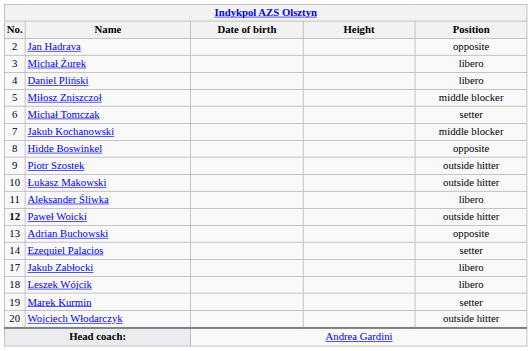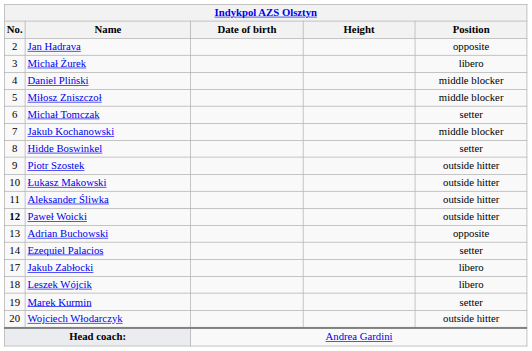 <table class="wikitable collapsible collapsed" style="font-size:100%; text-align:center">
 <tr>
 <th colspan=5 style="width:30em"><a href='#'>Indykpol AZS Olsztyn</a></th>
 </tr>
 <tr>
 <th>No.</th>
 <th style="width:15em">Name</th>
 <th style="width:10em">Date of birth</th>
 <th style="width:10em">Height</th>
 <th style="width:10em">Position</th>
 </tr>
 <tr>
 <td>2</td>
 <td align=left> <a href='#'>Jan Hadrava</a></td>
 <td align=right></td>
 <td></td>
 <td>opposite</td>
 </tr>
 <tr>
 <td>3</td>
 <td align=left> <a href='#'>Michał Żurek</a></td>
 <td align=right></td>
 <td></td>
 <td>libero</td>
 </tr>
 <tr>
 <td>4</td>
 <td align=left> <a href='#'>Daniel Pliński</a></td>
 <td align=right></td>
 <td></td>
-<td>libero</td>
+<td>middle blocker</td>
 </tr>
 <tr>
 <td>5</td>
 <td align=left> <a href='#'>Miłosz Zniszczoł</a></td>
 <td align=right></td>
 <td></td>
 <td>middle blocker</td>
 </tr>
 <tr>
 <td>6</td>
 <td align=left> <a href='#'>Michał Tomczak</a></td>
 <td align=right></td>
 <td></td>
 <td>setter</td>
 </tr>
 <tr>
 <td>7</td>
 <td align=left> <a href='#'>Jakub Kochanowski</a></td>
 <td align=right></td>
 <td></td>
 <td>middle blocker</td>
 </tr>
 <tr>
 <td>8</td>
 <td align=left> <a href='#'>Hidde Boswinkel</a></td>
 <td align=right></td>
 <td></td>
-<td>opposite</td>
+<td>setter</td>
 </tr>
 <tr>
 <td>9</td>
 <td align=left> <a href='#'>Piotr Szostek</a></td>
 <td align=right></td>
 <td></td>
 <td>outside hitter</td>
 </tr>
 <tr>
 <td>10</td>
 <td align=left> <a href='#'>Łukasz Makowski</a></td>
 <td align=right></td>
 <td></td>
 <td>outside hitter</td>
 </tr>
 <tr>
 <td>11</td>
 <td align=left> <a href='#'>Aleksander Śliwka</a></td>
 <td align=right></td>
 <td></td>
-<td>libero</td>
+<td>outside hitter</td>
 </tr>
 <tr>
 <td><strong>12</strong></td>
 <td align=left> <a href='#'>Paweł Woicki</a></td>
 <td align=right></td>
 <td></td>
 <td>outside hitter</td>
 </tr>
 <tr>
 <td>13</td>
 <td align=left> <a href='#'>Adrian Buchowski</a></td>
 <td align=right></td>
 <td></td>
 <td>opposite</td>
 </tr>
 <tr>
 <td>14</td>
 <td align=left> <a href='#'>Ezequiel Palacios</a></td>
 <td align=right></td>
 <td></td>
 <td>setter</td>
 </tr>
 <tr>
 <td>17</td>
 <td align=left> <a href='#'>Jakub Zabłocki</a></td>
 <td align=right></td>
 <td></td>
 <td>libero</td>
 </tr>
 <tr>
 <td>18</td>
 <td align=left> <a href='#'>Leszek Wójcik</a></td>
 <td align=right></td>
 <td></td>
 <td>libero</td>
 </tr>
 <tr>
 <td>19</td>
 <td align=left> <a href='#'>Marek Kurmin</a></td>
 <td align=right></td>
 <td></td>
 <td>setter</td>
 </tr>
 <tr>
 <td>20</td>
 <td align=left> <a href='#'>Wojciech Włodarczyk</a></td>
 <td align=right></td>
 <td></td>
 <td>outside hitter</td>
 </tr>
 <tr style="border-top: 3px solid grey">
 <td colspan=2 style="background:#EAECF0"><strong>Head coach:</strong></td>
 <td colspan=3> <a href='#'>Andrea Gardini</a></td>
 </tr>
 </table>
